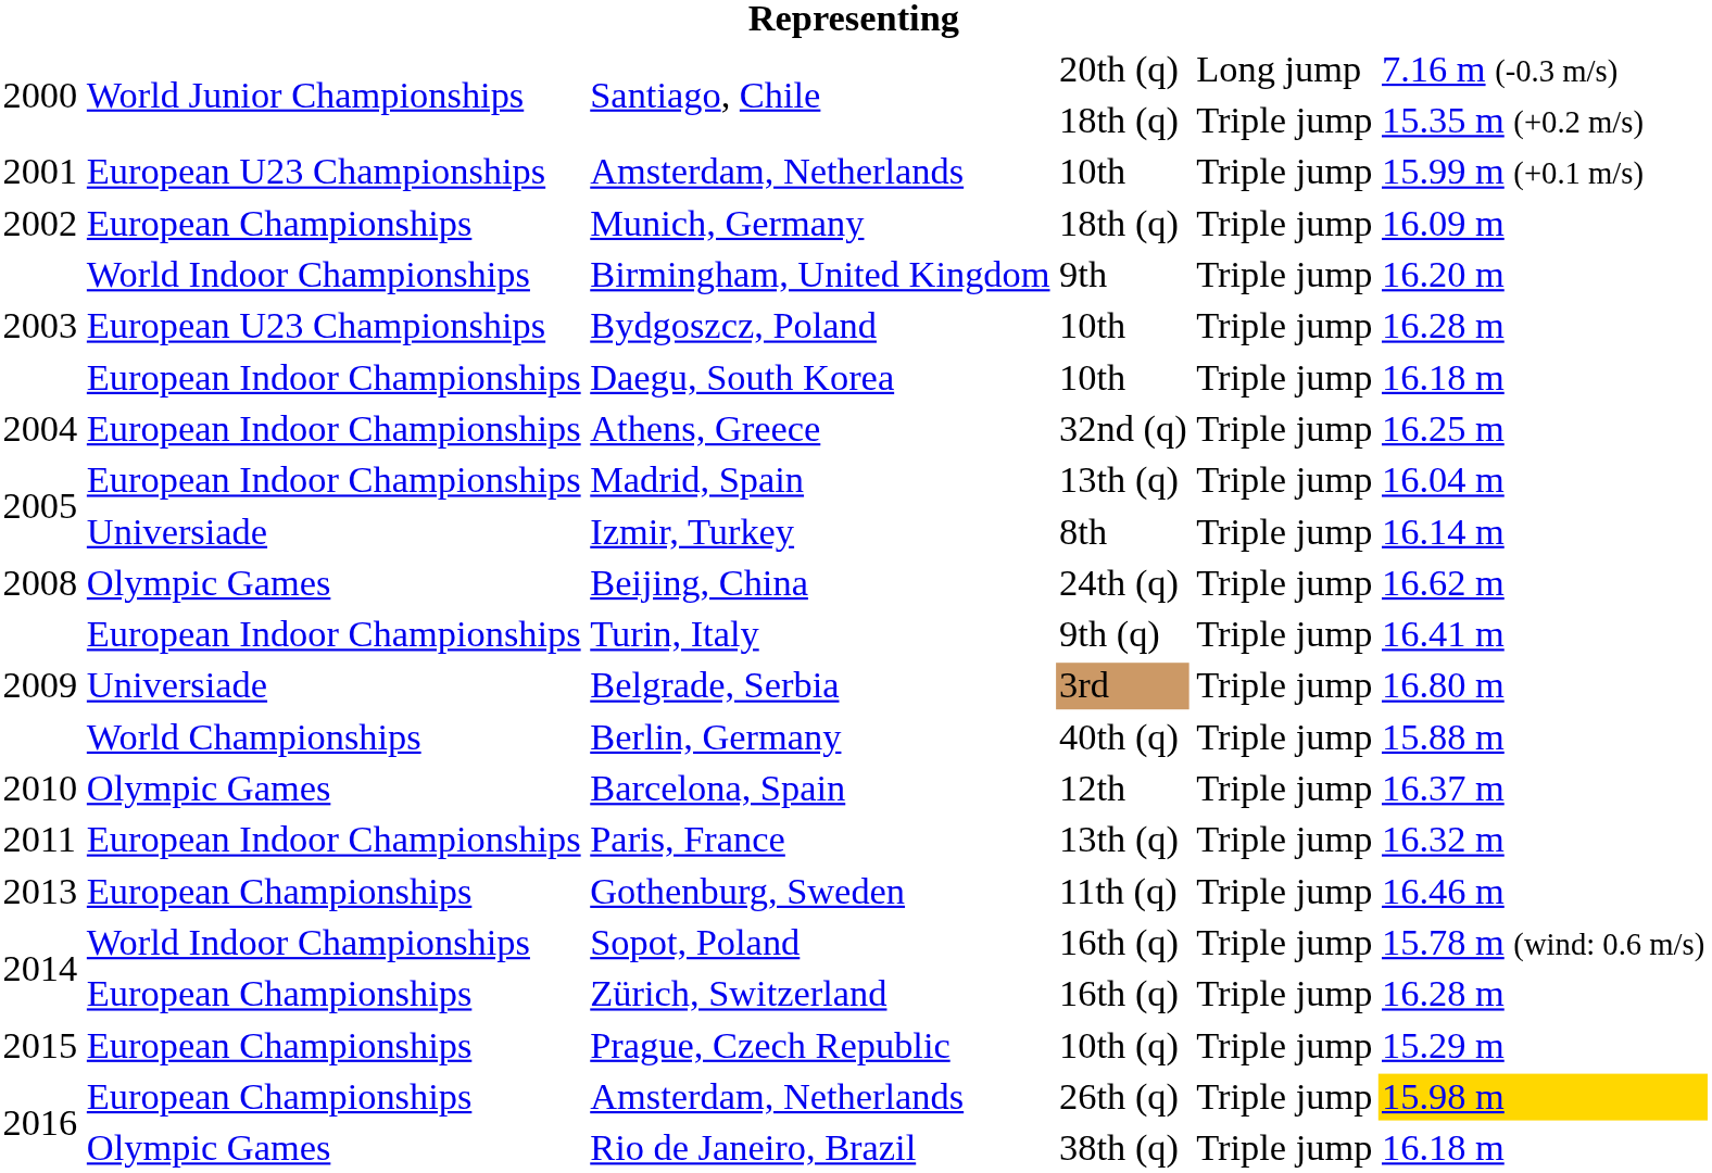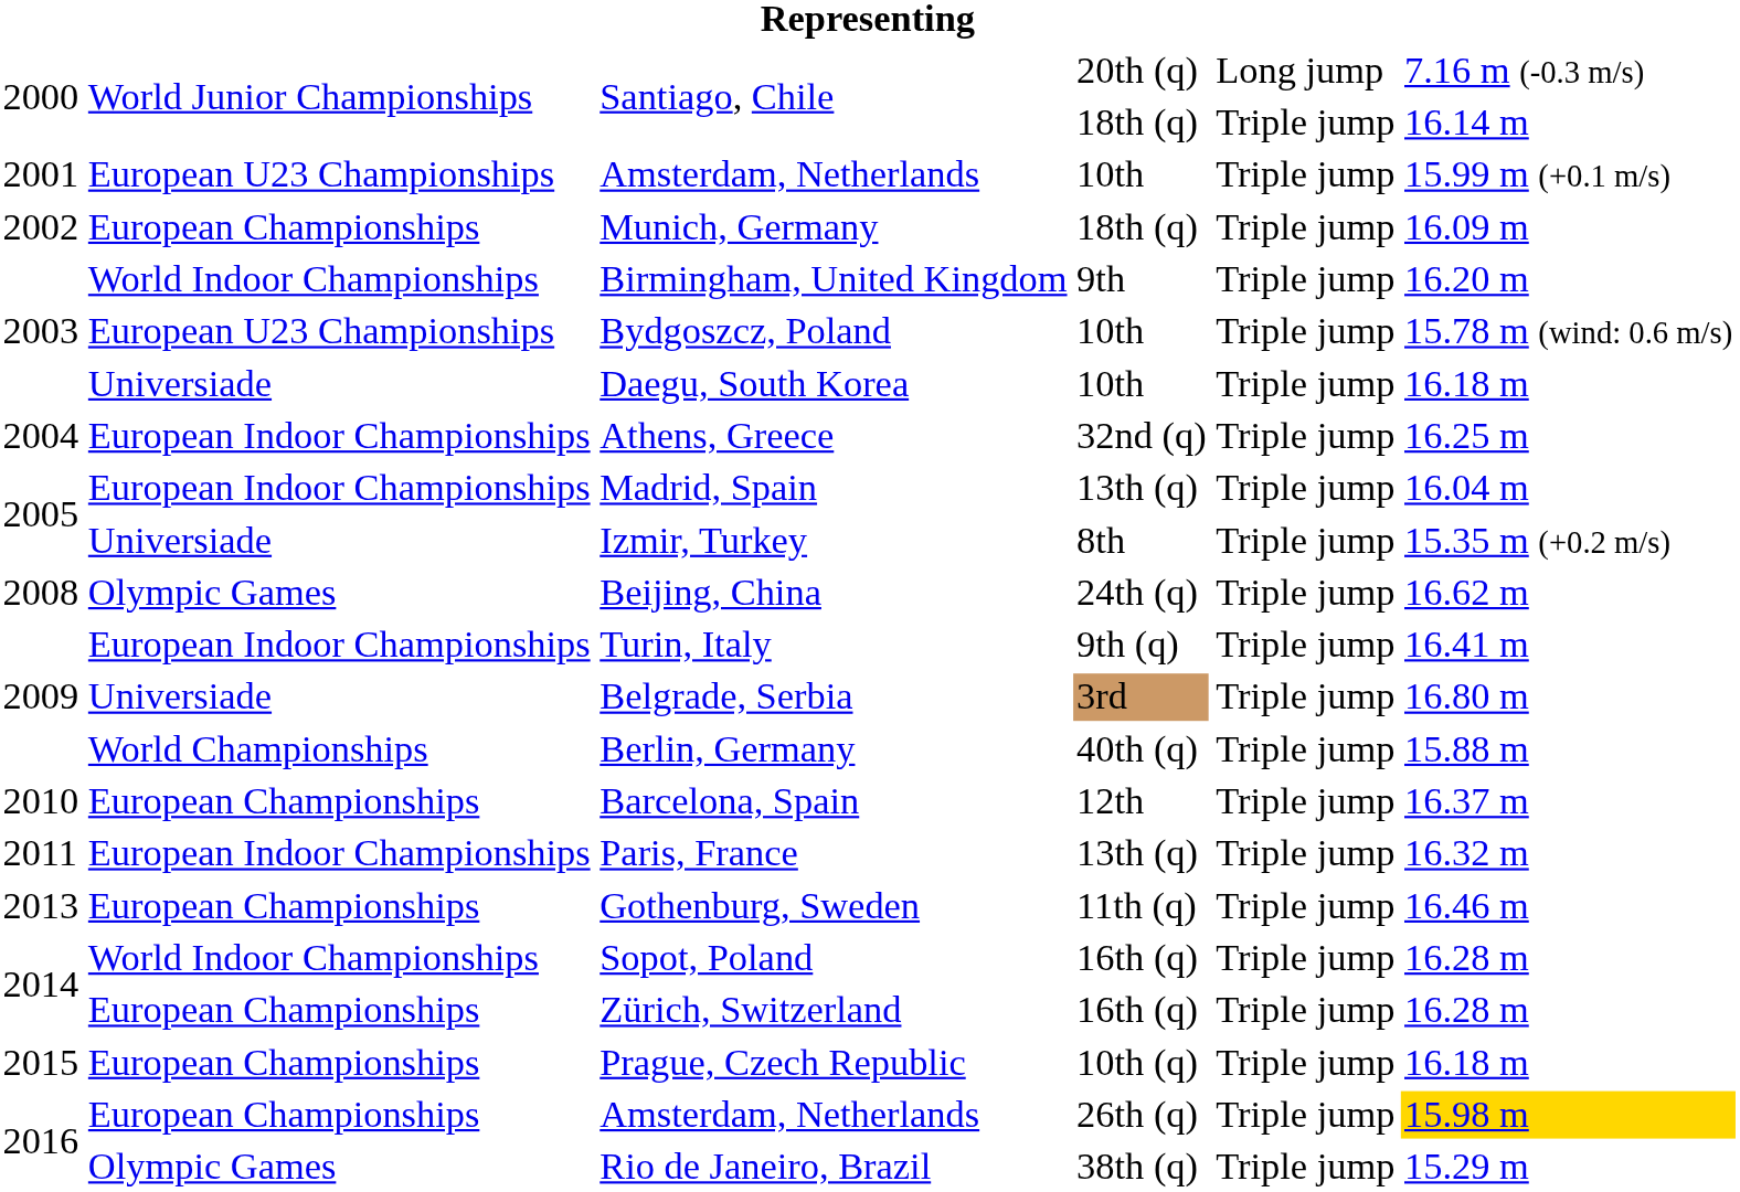 <table>
 <tr>
 <th colspan="6">Representing </th>
 </tr>
 <tr>
 <td rowspan=2>2000</td>
 <td rowspan=2><a href='#'>World Junior Championships</a></td>
 <td rowspan=2><a href='#'>Santiago</a>, <a href='#'>Chile</a></td>
 <td>20th (q)</td>
 <td>Long jump</td>
 <td><a href='#'>7.16 m</a>  <small>(-0.3 m/s)</small></td>
 </tr>
 <tr>
 <td>18th (q)</td>
 <td>Triple jump</td>
-<td><a href='#'>15.35 m</a>  <small>(+0.2 m/s)</small></td>
+<td><a href='#'>16.14 m</a></td>
 </tr>
 <tr>
 <td>2001</td>
 <td><a href='#'>European U23 Championships</a></td>
 <td><a href='#'>Amsterdam, Netherlands</a></td>
 <td>10th</td>
 <td>Triple jump</td>
 <td><a href='#'>15.99 m</a> <small>(+0.1 m/s)</small></td>
 </tr>
 <tr>
 <td>2002</td>
 <td><a href='#'>European Championships</a></td>
 <td><a href='#'>Munich, Germany</a></td>
 <td>18th (q)</td>
 <td>Triple jump</td>
 <td><a href='#'>16.09 m</a></td>
 </tr>
 <tr>
 <td rowspan=3>2003</td>
 <td><a href='#'>World Indoor Championships</a></td>
 <td><a href='#'>Birmingham, United Kingdom</a></td>
 <td>9th</td>
 <td>Triple jump</td>
 <td><a href='#'>16.20 m</a></td>
 </tr>
 <tr>
 <td><a href='#'>European U23 Championships</a></td>
 <td><a href='#'>Bydgoszcz, Poland</a></td>
 <td>10th</td>
 <td>Triple jump</td>
-<td><a href='#'>16.28 m</a></td>
+<td><a href='#'>15.78 m</a> <small>(wind: 0.6 m/s)</small></td>
 </tr>
 <tr>
-<td><a href='#'>European Indoor Championships</a></td>
+<td><a href='#'>Universiade</a></td>
 <td><a href='#'>Daegu, South Korea</a></td>
 <td>10th</td>
 <td>Triple jump</td>
 <td><a href='#'>16.18 m</a></td>
 </tr>
 <tr>
 <td>2004</td>
 <td><a href='#'>European Indoor Championships</a></td>
 <td><a href='#'>Athens, Greece</a></td>
 <td>32nd (q)</td>
 <td>Triple jump</td>
 <td><a href='#'>16.25 m</a></td>
 </tr>
 <tr>
 <td rowspan=2>2005</td>
 <td><a href='#'>European Indoor Championships</a></td>
 <td><a href='#'>Madrid, Spain</a></td>
 <td>13th (q)</td>
 <td>Triple jump</td>
 <td><a href='#'>16.04 m</a></td>
 </tr>
 <tr>
 <td><a href='#'>Universiade</a></td>
 <td><a href='#'>Izmir, Turkey</a></td>
 <td>8th</td>
 <td>Triple jump</td>
-<td><a href='#'>16.14 m</a></td>
+<td><a href='#'>15.35 m</a>  <small>(+0.2 m/s)</small></td>
 </tr>
 <tr>
 <td>2008</td>
 <td><a href='#'>Olympic Games</a></td>
 <td><a href='#'>Beijing, China</a></td>
 <td>24th (q)</td>
 <td>Triple jump</td>
 <td><a href='#'>16.62 m</a></td>
 </tr>
 <tr>
 <td rowspan=3>2009</td>
 <td><a href='#'>European Indoor Championships</a></td>
 <td><a href='#'>Turin, Italy</a></td>
 <td>9th (q)</td>
 <td>Triple jump</td>
 <td><a href='#'>16.41 m</a></td>
 </tr>
 <tr>
 <td><a href='#'>Universiade</a></td>
 <td><a href='#'>Belgrade, Serbia</a></td>
 <td bgcolor="cc9966">3rd</td>
 <td>Triple jump</td>
 <td><a href='#'>16.80 m</a></td>
 </tr>
 <tr>
 <td><a href='#'>World Championships</a></td>
 <td><a href='#'>Berlin, Germany</a></td>
 <td>40th (q)</td>
 <td>Triple jump</td>
 <td><a href='#'>15.88 m</a></td>
 </tr>
 <tr>
 <td>2010</td>
-<td><a href='#'>Olympic Games</a></td>
+<td><a href='#'>European Championships</a></td>
 <td><a href='#'>Barcelona, Spain</a></td>
 <td>12th</td>
 <td>Triple jump</td>
 <td><a href='#'>16.37 m</a></td>
 </tr>
 <tr>
 <td>2011</td>
 <td><a href='#'>European Indoor Championships</a></td>
 <td><a href='#'>Paris, France</a></td>
 <td>13th (q)</td>
 <td>Triple jump</td>
 <td><a href='#'>16.32 m</a></td>
 </tr>
 <tr>
 <td>2013</td>
 <td><a href='#'>European Championships</a></td>
 <td><a href='#'>Gothenburg, Sweden</a></td>
 <td>11th (q)</td>
 <td>Triple jump</td>
 <td><a href='#'>16.46 m</a></td>
 </tr>
 <tr>
 <td rowspan=2>2014</td>
 <td><a href='#'>World Indoor Championships</a></td>
 <td><a href='#'>Sopot, Poland</a></td>
 <td>16th (q)</td>
 <td>Triple jump</td>
-<td><a href='#'>15.78 m</a> <small>(wind: 0.6 m/s)</small></td>
+<td><a href='#'>16.28 m</a></td>
 </tr>
 <tr>
 <td><a href='#'>European Championships</a></td>
 <td><a href='#'>Zürich, Switzerland</a></td>
 <td>16th (q)</td>
 <td>Triple jump</td>
 <td><a href='#'>16.28 m</a></td>
 </tr>
 <tr>
 <td>2015</td>
 <td><a href='#'>European Championships</a></td>
 <td><a href='#'>Prague, Czech Republic</a></td>
 <td>10th (q)</td>
 <td>Triple jump</td>
-<td><a href='#'>15.29 m</a></td>
+<td><a href='#'>16.18 m</a></td>
 </tr>
 <tr>
 <td rowspan=2>2016</td>
 <td><a href='#'>European Championships</a></td>
 <td><a href='#'>Amsterdam, Netherlands</a></td>
 <td>26th (q)</td>
 <td>Triple jump</td>
 <td style="background: gold;"><a href='#'>15.98 m</a></td>
 </tr>
 <tr>
 <td><a href='#'>Olympic Games</a></td>
 <td><a href='#'>Rio de Janeiro, Brazil</a></td>
 <td>38th (q)</td>
 <td>Triple jump</td>
-<td><a href='#'>16.18 m</a></td>
+<td><a href='#'>15.29 m</a></td>
 </tr>
 </table>
